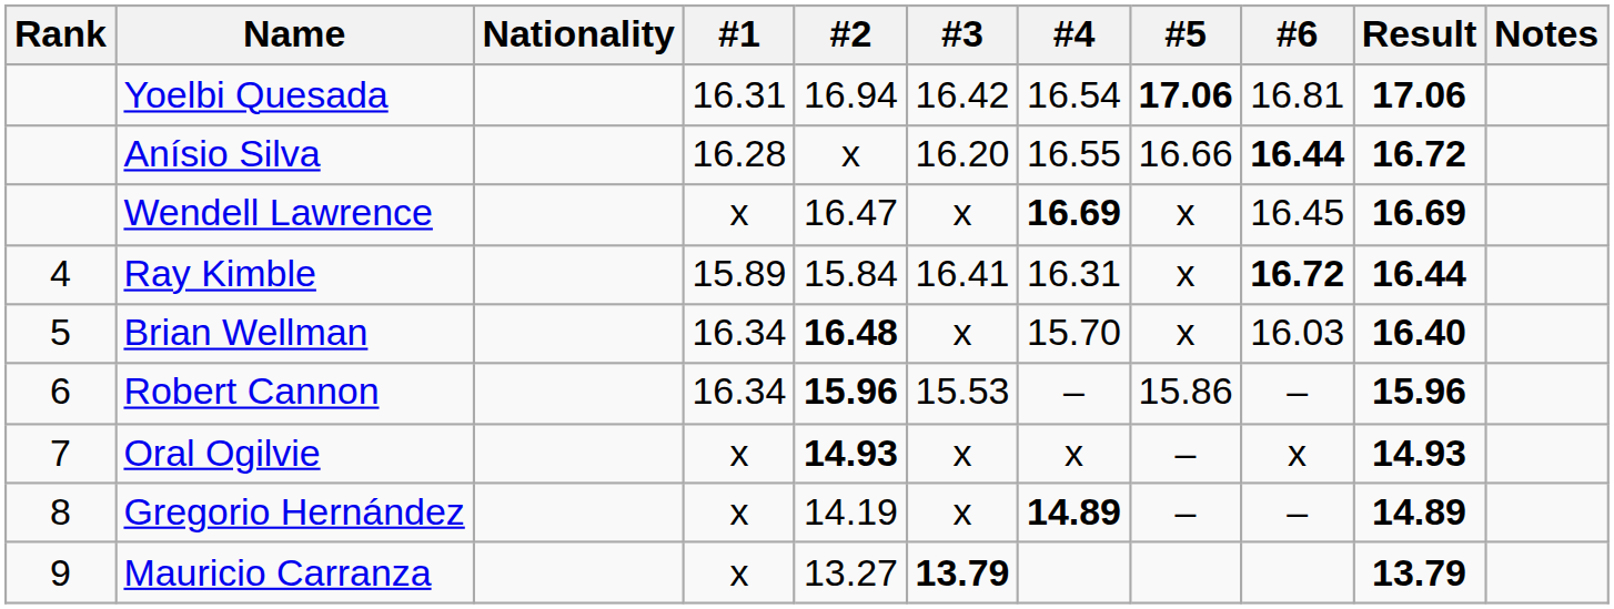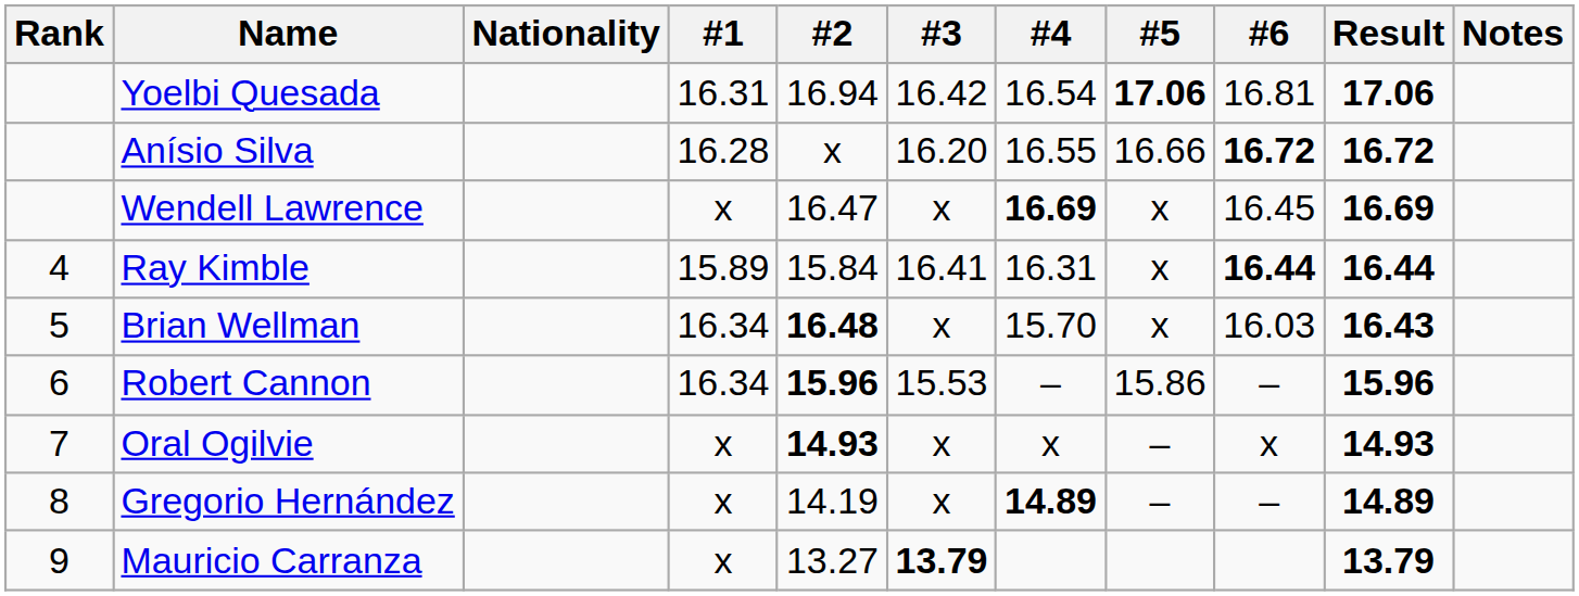 <table class="wikitable sortable" style="text-align:center">
 <tr>
 <th>Rank</th>
 <th>Name</th>
 <th>Nationality</th>
 <th>#1</th>
 <th>#2</th>
 <th>#3</th>
 <th>#4</th>
 <th>#5</th>
 <th>#6</th>
 <th>Result</th>
 <th>Notes</th>
 </tr>
 <tr>
 <td></td>
 <td align=left><a href='#'>Yoelbi Quesada</a></td>
 <td align=left></td>
 <td>16.31</td>
 <td>16.94</td>
 <td>16.42</td>
 <td>16.54</td>
 <td><strong>17.06</strong></td>
 <td>16.81</td>
 <td><strong>17.06</strong></td>
 <td></td>
 </tr>
 <tr>
 <td></td>
 <td align=left><a href='#'>Anísio Silva</a></td>
 <td align=left></td>
 <td>16.28</td>
 <td>x</td>
 <td>16.20</td>
 <td>16.55</td>
 <td>16.66</td>
-<td><strong>16.44</strong></td>
+<td><strong>16.72</strong></td>
 <td><strong>16.72</strong></td>
 <td></td>
 </tr>
 <tr>
 <td></td>
 <td align=left><a href='#'>Wendell Lawrence</a></td>
 <td align=left></td>
 <td>x</td>
 <td>16.47</td>
 <td>x</td>
 <td><strong>16.69</strong></td>
 <td>x</td>
 <td>16.45</td>
 <td><strong>16.69</strong></td>
 <td></td>
 </tr>
 <tr>
 <td>4</td>
 <td align=left><a href='#'>Ray Kimble</a></td>
 <td align=left></td>
 <td>15.89</td>
 <td>15.84</td>
 <td>16.41</td>
 <td>16.31</td>
 <td>x</td>
-<td><strong>16.72</strong></td>
+<td><strong>16.44</strong></td>
 <td><strong>16.44</strong></td>
 <td></td>
 </tr>
 <tr>
 <td>5</td>
 <td align=left><a href='#'>Brian Wellman</a></td>
 <td align=left></td>
 <td>16.34</td>
 <td><strong>16.48</strong></td>
 <td>x</td>
 <td>15.70</td>
 <td>x</td>
 <td>16.03</td>
-<td><strong>16.40</strong></td>
+<td><strong>16.43</strong></td>
 <td></td>
 </tr>
 <tr>
 <td>6</td>
 <td align=left><a href='#'>Robert Cannon</a></td>
 <td align=left></td>
 <td>16.34</td>
 <td><strong>15.96</strong></td>
 <td>15.53</td>
 <td>–</td>
 <td>15.86</td>
 <td>–</td>
 <td><strong>15.96</strong></td>
 <td></td>
 </tr>
 <tr>
 <td>7</td>
 <td align=left><a href='#'>Oral Ogilvie</a></td>
 <td align=left></td>
 <td>x</td>
 <td><strong>14.93</strong></td>
 <td>x</td>
 <td>x</td>
 <td>–</td>
 <td>x</td>
 <td><strong>14.93</strong></td>
 <td></td>
 </tr>
 <tr>
 <td>8</td>
 <td align=left><a href='#'>Gregorio Hernández</a></td>
 <td align=left></td>
 <td>x</td>
 <td>14.19</td>
 <td>x</td>
 <td><strong>14.89</strong></td>
 <td>–</td>
 <td>–</td>
 <td><strong>14.89</strong></td>
 <td></td>
 </tr>
 <tr>
 <td>9</td>
 <td align=left><a href='#'>Mauricio Carranza</a></td>
 <td align=left></td>
 <td>x</td>
 <td>13.27</td>
 <td><strong>13.79</strong></td>
 <td></td>
 <td></td>
 <td></td>
 <td><strong>13.79</strong></td>
 <td></td>
 </tr>
 </table>
